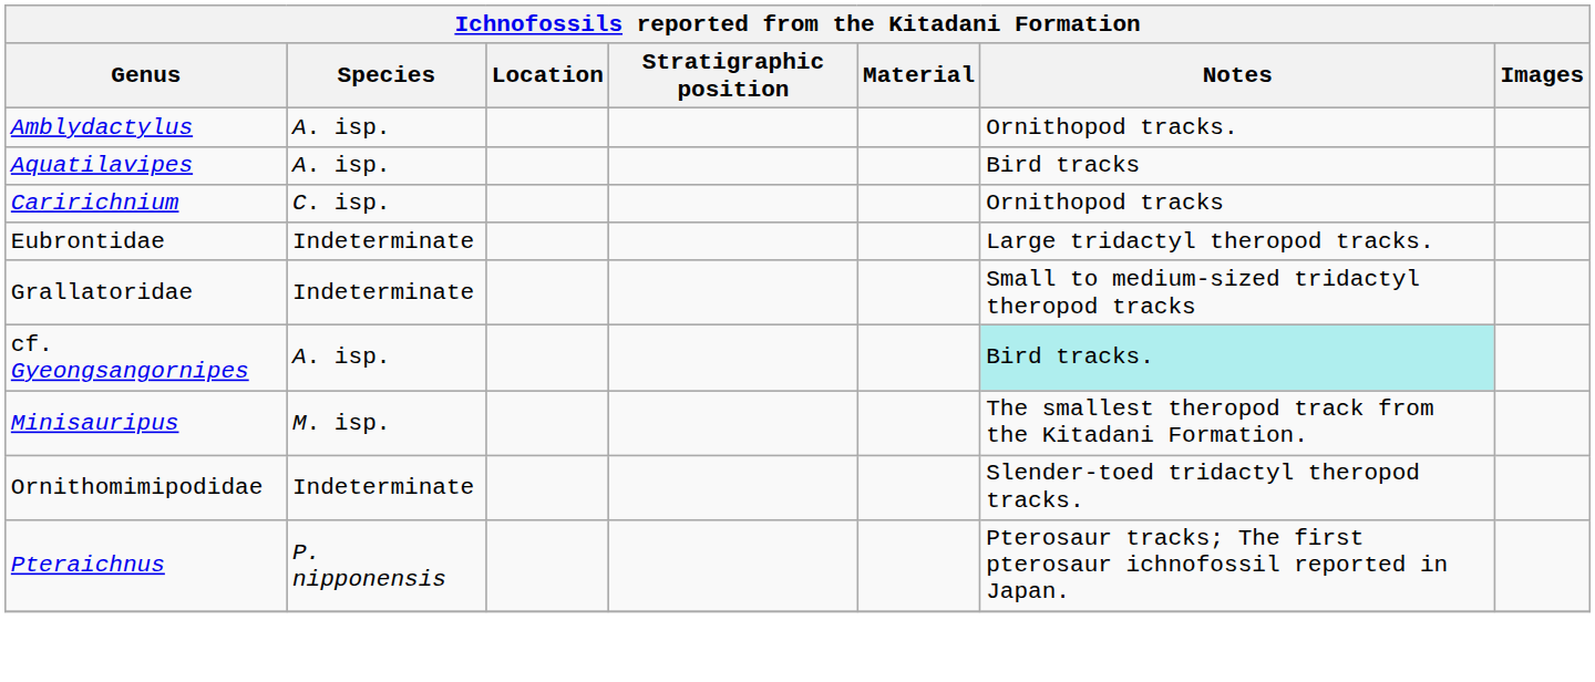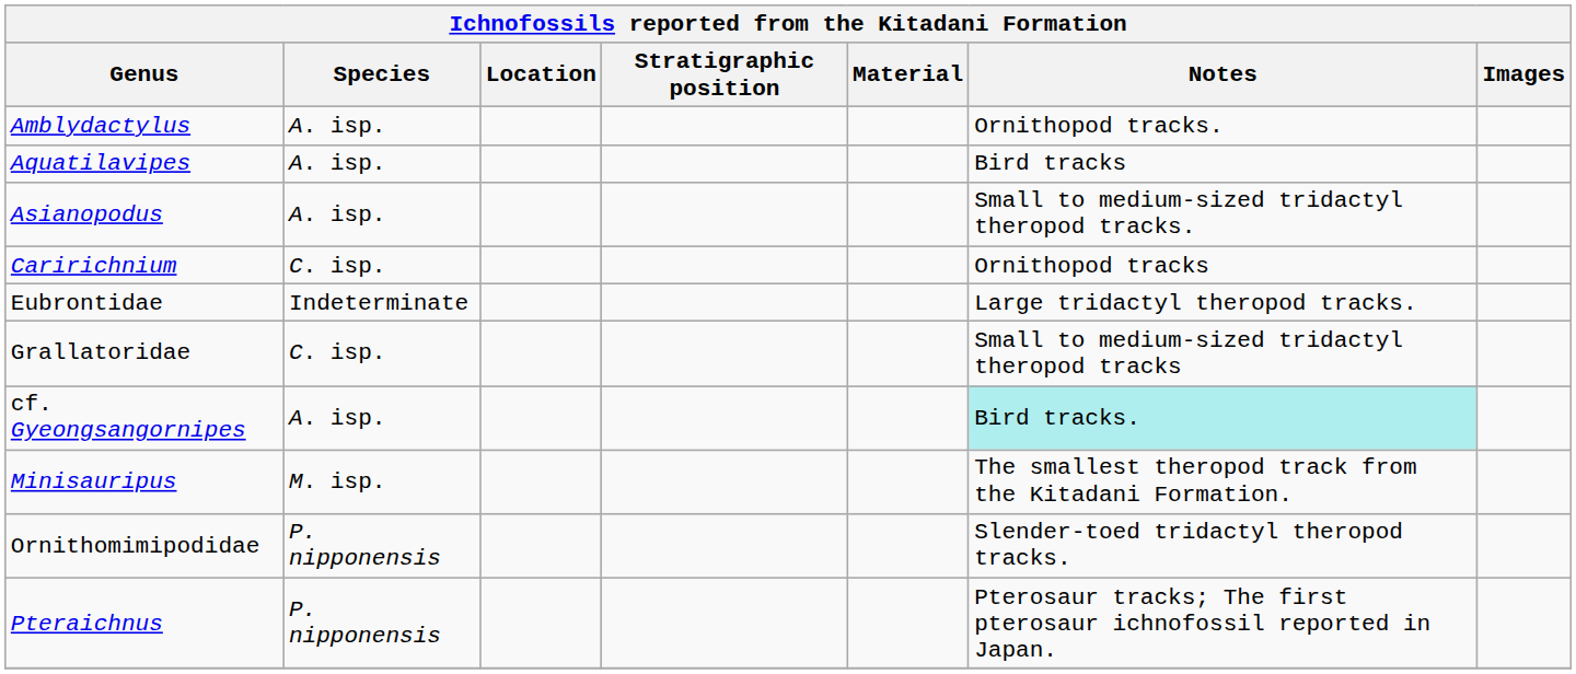 <table class="wikitable" align="center" width="100%">
 <tr>
 <th colspan="7" align="center"><strong><a href='#'>Ichnofossils</a> reported from the Kitadani Formation</strong></th>
 </tr>
 <tr>
 <th>Genus</th>
 <th>Species</th>
 <th>Location</th>
 <th>Stratigraphic position</th>
 <th>Material</th>
 <th>Notes</th>
 <th>Images</th>
 </tr>
 <tr>
 <td><em><a href='#'>Amblydactylus</a></em></td>
 <td><em>A</em>. isp.</td>
 <td></td>
 <td></td>
 <td></td>
 <td>Ornithopod tracks.</td>
 <td></td>
 </tr>
 <tr>
 <td><em><a href='#'>Aquatilavipes</a></em></td>
 <td><em>A</em>. isp.</td>
 <td></td>
 <td></td>
 <td></td>
 <td>Bird tracks</td>
 </tr>
 <tr>
+<td><em><a href='#'>Asianopodus</a></em></td>
+<td><em>A</em>. isp.</td>
+<td></td>
+<td></td>
+<td></td>
+<td>Small to medium-sized tridactyl theropod tracks.</td>
+<td></td>
+</tr>
+<tr>
 <td><em><a href='#'>Caririchnium</a></em></td>
 <td><em>C</em>. isp.</td>
 <td></td>
 <td></td>
 <td></td>
 <td>Ornithopod tracks</td>
 <td></td>
 </tr>
 <tr>
 <td>Eubrontidae</td>
 <td>Indeterminate</td>
 <td></td>
 <td></td>
 <td></td>
 <td>Large tridactyl theropod tracks.</td>
 <td></td>
 </tr>
 <tr>
 <td>Grallatoridae</td>
-<td>Indeterminate</td>
+<td><em>C</em>. isp.</td>
 <td></td>
 <td></td>
 <td></td>
 <td>Small to medium-sized tridactyl theropod tracks</td>
 <td></td>
 </tr>
 <tr>
 <td>cf. <em><a href='#'>Gyeongsangornipes</a></em></td>
 <td><em>A</em>. isp.</td>
 <td></td>
 <td></td>
 <td></td>
 <td style="background: paleturquoise;">Bird tracks.</td>
 <td></td>
 </tr>
 <tr>
 <td><em><a href='#'>Minisauripus</a></em></td>
 <td><em>M</em>. isp.</td>
 <td></td>
 <td></td>
 <td></td>
 <td>The smallest theropod track from the Kitadani Formation.</td>
 <td></td>
 </tr>
 <tr>
 <td>Ornithomimipodidae</td>
-<td>Indeterminate</td>
+<td><em>P. nipponensis</em></td>
 <td></td>
 <td></td>
 <td></td>
 <td>Slender-toed tridactyl theropod tracks.</td>
 <td></td>
 </tr>
 <tr>
 <td><em><a href='#'>Pteraichnus</a></em></td>
 <td><em>P. nipponensis</em></td>
 <td></td>
 <td></td>
 <td></td>
 <td>Pterosaur tracks; The first pterosaur ichnofossil reported in Japan.</td>
 <td></td>
 </tr>
 <tr>
 </tr>
 </table>
